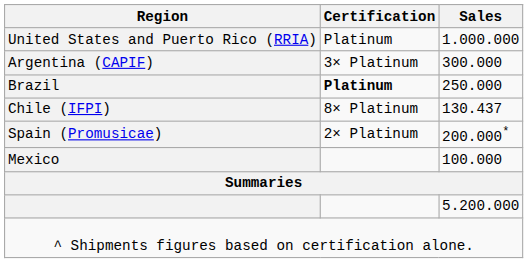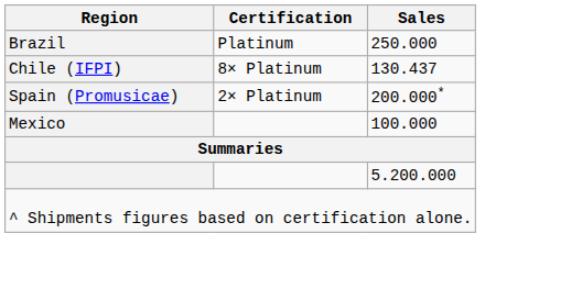 <table class="wikitable sortable">
 <tr>
 <th>Region</th>
 <th>Certification</th>
 <th>Sales</th>
 </tr>
 <tr>
-<td scope="row" style="background-color: #f2f2f2;">United States and Puerto Rico (<a href='#'>RRIA</a>)</td>
+<td scope="row" style="background-color: #f2f2f2;">Brazil</td>
 <td>Platinum</td>
-<td>1.000.000</td>
-</tr>
-<tr>
-<td scope="row" style="background-color: #f2f2f2;">Argentina (<a href='#'>CAPIF</a>)</td>
-<td>3× Platinum </td>
-<td>300.000</td>
-</tr>
-<tr>
-<td scope="row" style="background-color: #f2f2f2;">Brazil</td>
-<td><strong>Platinum</strong></td>
 <td>250.000</td>
 </tr>
 <tr>
 <td scope="row" style="background-color: #f2f2f2;">Chile (<a href='#'>IFPI</a>)</td>
 <td>8× Platinum</td>
 <td>130.437</td>
 </tr>
 <tr>
 <td scope="row" style="background-color: #f2f2f2;">Spain (<a href='#'>Promusicae</a>)</td>
 <td>2× Platinum</td>
 <td>200.000<sup>*</sup></td>
 </tr>
 <tr>
 <td scope="row" style="background-color: #f2f2f2;">Mexico</td>
 <td></td>
 <td>100.000</td>
 </tr>
 <tr>
 <th colspan="3" style="text-align:center;">Summaries</th>
 </tr>
 <tr>
 <td scope="row" style="background-color: #f2f2f2;"></td>
 <td></td>
 <td>5.200.000</td>
 </tr>
 <tr>
 <td colspan="3" style="text-align:center;"><br>^ Shipments figures based on certification alone.</td>
 </tr>
 </table>
